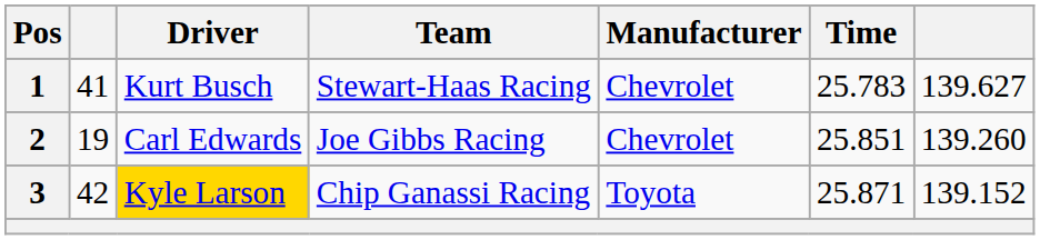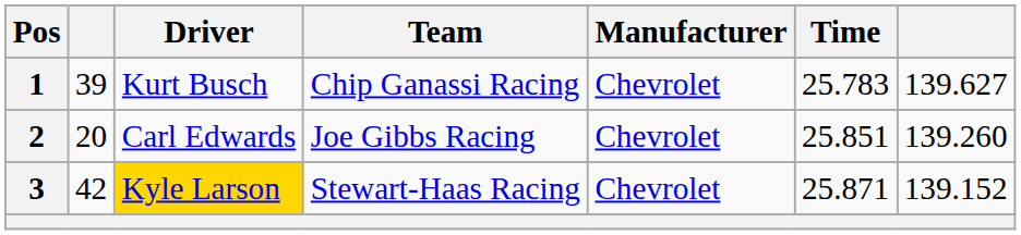 <table class="wikitable" style="font-size:95%">
 <tr>
 <th>Pos</th>
 <th></th>
 <th>Driver</th>
 <th>Team</th>
 <th>Manufacturer</th>
 <th>Time</th>
 <th></th>
 </tr>
 <tr>
 <th>1</th>
-<td>41</td>
+<td>39</td>
 <td><a href='#'>Kurt Busch</a></td>
-<td><a href='#'>Stewart-Haas Racing</a></td>
+<td><a href='#'>Chip Ganassi Racing</a></td>
 <td><a href='#'>Chevrolet</a></td>
 <td>25.783</td>
 <td>139.627</td>
 </tr>
 <tr>
 <th>2</th>
-<td>19</td>
+<td>20</td>
 <td><a href='#'>Carl Edwards</a></td>
 <td><a href='#'>Joe Gibbs Racing</a></td>
 <td><a href='#'>Chevrolet</a></td>
 <td>25.851</td>
 <td>139.260</td>
 </tr>
 <tr>
 <th>3</th>
 <td>42</td>
 <td style="background: gold;"><a href='#'>Kyle Larson</a></td>
-<td><a href='#'>Chip Ganassi Racing</a></td>
-<td><a href='#'>Toyota</a></td>
+<td><a href='#'>Stewart-Haas Racing</a></td>
+<td><a href='#'>Chevrolet</a></td>
 <td>25.871</td>
 <td>139.152</td>
 </tr>
 <tr>
 <th colspan="7"></th>
 </tr>
 </table>
